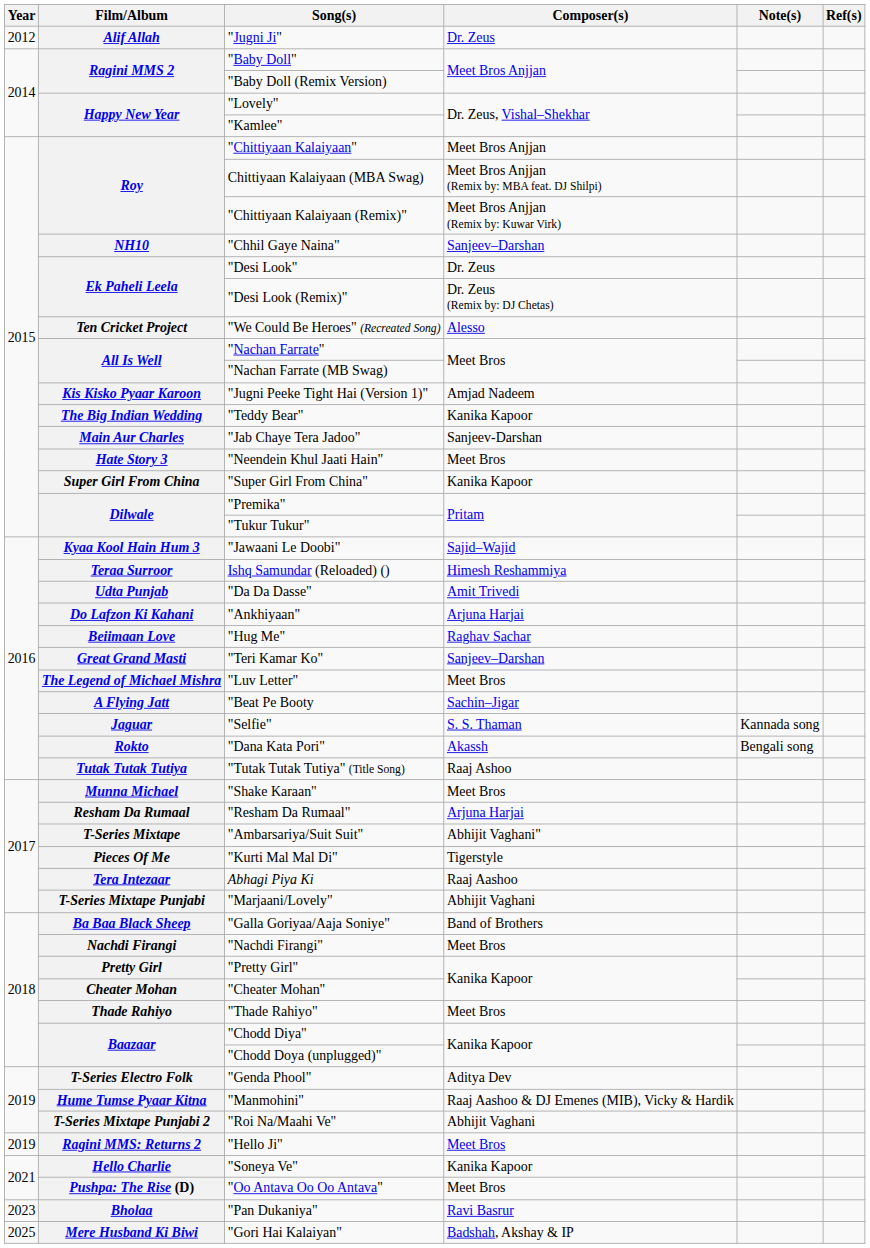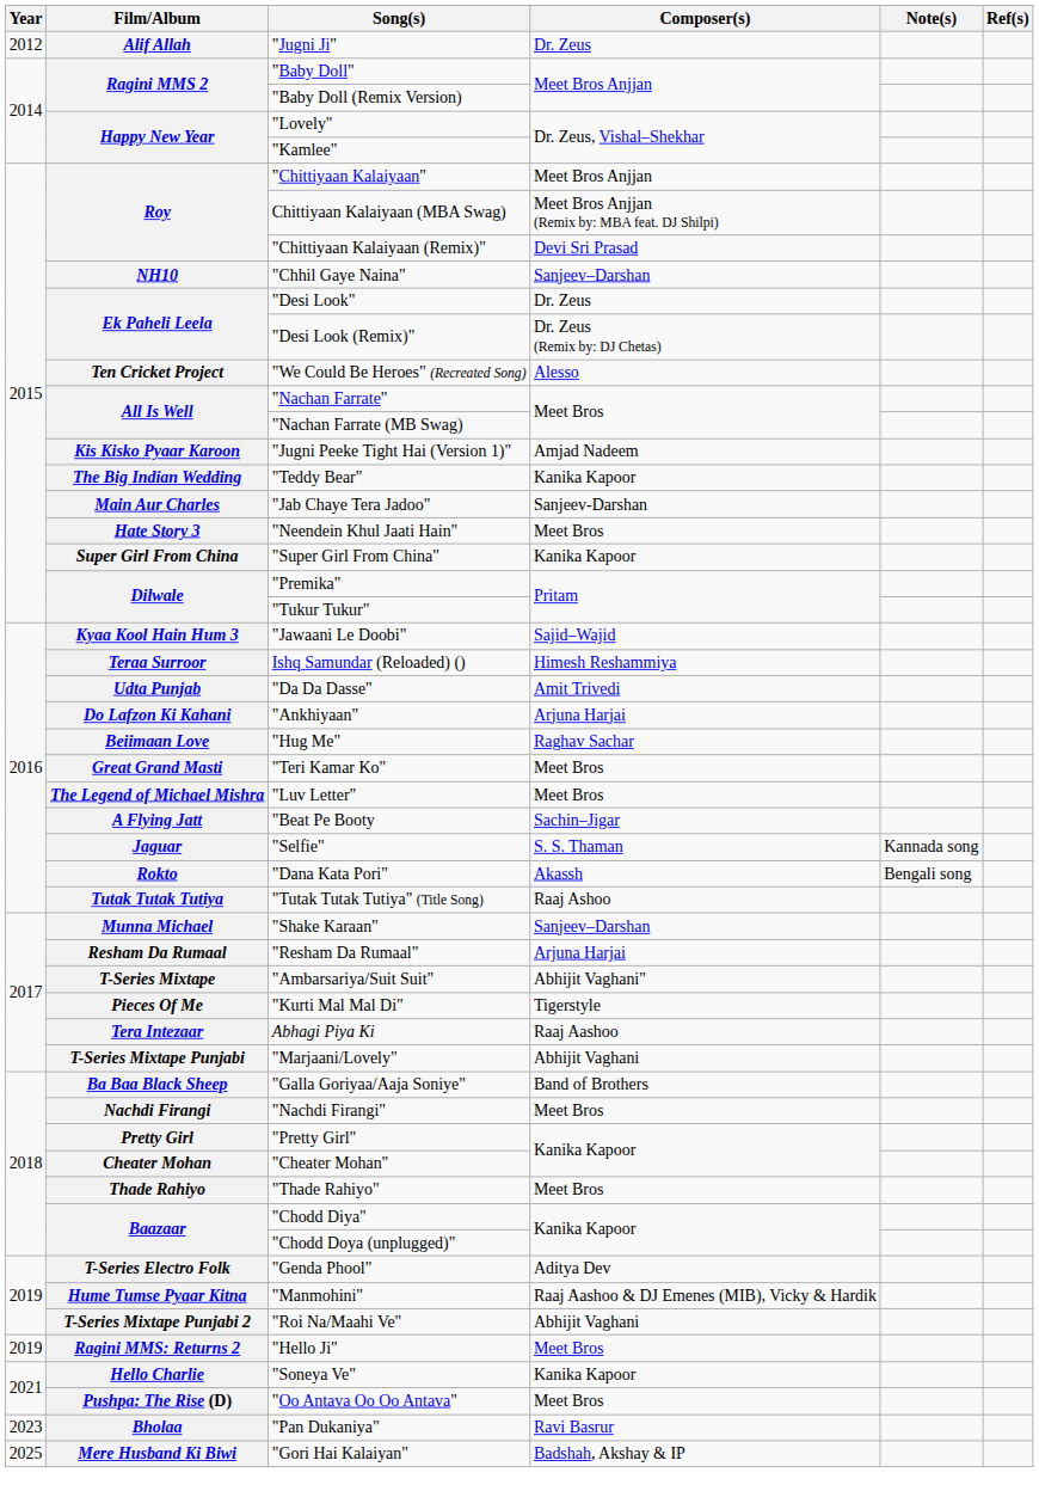 <table class="wikitable sortable">
 <tr>
 <th>Year</th>
 <th>Film/Album</th>
 <th>Song(s)</th>
 <th>Composer(s)</th>
 <th>Note(s)</th>
 <th>Ref(s)</th>
 </tr>
 <tr>
 <td>2012</td>
 <th><em><a href='#'>Alif Allah</a></em></th>
 <td>"<a href='#'>Jugni Ji</a>"</td>
 <td><a href='#'>Dr. Zeus</a></td>
 <td></td>
 <td></td>
 </tr>
 <tr>
 <td rowspan="4">2014</td>
 <th rowspan="2"><em><a href='#'>Ragini MMS 2</a></em></th>
 <td>"<a href='#'>Baby Doll</a>"</td>
 <td rowspan="2"><a href='#'>Meet Bros Anjjan</a></td>
 <td></td>
 <td></td>
 </tr>
 <tr>
 <td>"Baby Doll (Remix Version)</td>
 <td></td>
 <td></td>
 </tr>
 <tr>
 <th rowspan="2"><em><a href='#'>Happy New Year</a></em></th>
 <td>"Lovely"</td>
 <td rowspan="2">Dr. Zeus, <a href='#'>Vishal–Shekhar</a></td>
 <td></td>
 <td></td>
 </tr>
 <tr>
 <td>"Kamlee"</td>
 <td></td>
 <td></td>
 </tr>
 <tr>
 <td rowspan="16">2015</td>
 <th rowspan="3"><em><a href='#'>Roy</a></em></th>
 <td>"<a href='#'>Chittiyaan Kalaiyaan</a>"</td>
 <td>Meet Bros Anjjan</td>
 <td></td>
 <td></td>
 </tr>
 <tr>
 <td>Chittiyaan Kalaiyaan (MBA Swag)</td>
 <td>Meet Bros Anjjan<br><small>(Remix by: MBA feat. DJ Shilpi)</small></td>
 <td></td>
 <td></td>
 </tr>
 <tr>
 <td>"Chittiyaan Kalaiyaan (Remix)"</td>
-<td>Meet Bros Anjjan<br><small>(Remix by: Kuwar Virk)</small></td>
+<td><a href='#'>Devi Sri Prasad</a></td>
 <td></td>
 <td></td>
 </tr>
 <tr>
 <th><em><a href='#'>NH10</a></em></th>
 <td>"Chhil Gaye Naina"</td>
 <td><a href='#'>Sanjeev–Darshan</a></td>
 <td></td>
 <td></td>
 </tr>
 <tr>
 <th rowspan="2"><em><a href='#'>Ek Paheli Leela</a></em></th>
 <td>"Desi Look"</td>
 <td>Dr. Zeus</td>
 <td></td>
 <td></td>
 </tr>
 <tr>
 <td>"Desi Look (Remix)"</td>
 <td>Dr. Zeus<br><small>(Remix by: DJ Chetas)</small></td>
 <td></td>
 <td></td>
 </tr>
 <tr>
 <th><em>Ten Cricket Project</em></th>
 <td>"We Could Be Heroes" <small><em>(Recreated Song)</em></small></td>
 <td><a href='#'>Alesso</a></td>
 <td></td>
 <td></td>
 </tr>
 <tr>
 <th rowspan="2"><em><a href='#'>All Is Well</a></em></th>
 <td>"<a href='#'>Nachan Farrate</a>"</td>
 <td rowspan="2">Meet Bros</td>
 <td></td>
 <td></td>
 </tr>
 <tr>
 <td>"Nachan Farrate (MB Swag)</td>
 <td></td>
 <td></td>
 </tr>
 <tr>
 <th><em><a href='#'>Kis Kisko Pyaar Karoon</a></em></th>
 <td>"Jugni Peeke Tight Hai (Version 1)"</td>
 <td>Amjad Nadeem</td>
 <td></td>
 <td></td>
 </tr>
 <tr>
 <th><em><a href='#'>The Big Indian Wedding</a></em></th>
 <td>"Teddy Bear"</td>
 <td>Kanika Kapoor</td>
 <td></td>
 <td></td>
 </tr>
 <tr>
 <th><em><a href='#'>Main Aur Charles</a></em></th>
 <td>"Jab Chaye Tera Jadoo"</td>
 <td>Sanjeev-Darshan</td>
 <td></td>
 <td></td>
 </tr>
 <tr>
 <th><em><a href='#'>Hate Story 3</a></em></th>
 <td>"Neendein Khul Jaati Hain"</td>
 <td>Meet Bros</td>
 <td></td>
 <td></td>
 </tr>
 <tr>
 <th><em>Super Girl From China</em></th>
 <td>"Super Girl From China"</td>
 <td>Kanika Kapoor</td>
 <td></td>
 <td></td>
 </tr>
 <tr>
 <th rowspan="2"><em><a href='#'>Dilwale</a></em></th>
 <td>"Premika"</td>
 <td rowspan="2"><a href='#'>Pritam</a></td>
 <td></td>
 <td></td>
 </tr>
 <tr>
 <td>"Tukur Tukur"</td>
 <td></td>
 <td></td>
 </tr>
 <tr>
 <td rowspan="11">2016</td>
 <th><em><a href='#'>Kyaa Kool Hain Hum 3</a></em></th>
 <td>"Jawaani Le Doobi"</td>
 <td><a href='#'>Sajid–Wajid</a></td>
 <td></td>
 <td></td>
 </tr>
 <tr>
 <th><em><a href='#'>Teraa Surroor</a></em></th>
 <td><a href='#'>Ishq Samundar</a> (Reloaded) ()</td>
 <td><a href='#'>Himesh Reshammiya</a></td>
 <td></td>
 <td></td>
 </tr>
 <tr>
 <th><em><a href='#'>Udta Punjab</a></em></th>
 <td>"Da Da Dasse"</td>
 <td><a href='#'>Amit Trivedi</a></td>
 <td></td>
 <td></td>
 </tr>
 <tr>
 <th><em><a href='#'>Do Lafzon Ki Kahani</a></em></th>
 <td>"Ankhiyaan"</td>
 <td><a href='#'>Arjuna Harjai</a></td>
 <td></td>
 <td></td>
 </tr>
 <tr>
 <th><em><a href='#'>Beiimaan Love</a></em></th>
 <td>"Hug Me"</td>
 <td><a href='#'>Raghav Sachar</a></td>
 <td></td>
 <td></td>
 </tr>
 <tr>
 <th><em><a href='#'>Great Grand Masti</a></em></th>
 <td>"Teri Kamar Ko"</td>
-<td><a href='#'>Sanjeev–Darshan</a></td>
+<td>Meet Bros</td>
 <td></td>
 <td></td>
 </tr>
 <tr>
 <th><em><a href='#'>The Legend of Michael Mishra</a></em></th>
 <td>"Luv Letter"</td>
 <td>Meet Bros</td>
 <td></td>
 <td></td>
 </tr>
 <tr>
 <th><em><a href='#'>A Flying Jatt</a></em></th>
 <td>"Beat Pe Booty</td>
 <td><a href='#'>Sachin–Jigar</a></td>
 <td></td>
 <td></td>
 </tr>
 <tr>
 <th><em><a href='#'>Jaguar</a></em></th>
 <td>"Selfie"</td>
 <td><a href='#'>S. S. Thaman</a></td>
 <td>Kannada song</td>
 <td></td>
 </tr>
 <tr>
 <th><em><a href='#'>Rokto</a></em></th>
 <td>"Dana Kata Pori"</td>
 <td><a href='#'>Akassh</a></td>
 <td>Bengali song</td>
 <td></td>
 </tr>
 <tr>
 <th><em><a href='#'>Tutak Tutak Tutiya</a></em></th>
 <td>"Tutak Tutak Tutiya" <small>(Title Song)</small></td>
 <td>Raaj Ashoo</td>
 <td></td>
 <td></td>
 </tr>
 <tr>
 <td rowspan="6">2017</td>
 <th><em><a href='#'>Munna Michael</a></em></th>
 <td>"Shake Karaan"</td>
-<td>Meet Bros</td>
+<td><a href='#'>Sanjeev–Darshan</a></td>
 <td></td>
 <td></td>
 </tr>
 <tr>
 <th><em>Resham Da Rumaal</em></th>
 <td>"Resham Da Rumaal"</td>
 <td><a href='#'>Arjuna Harjai</a></td>
 <td></td>
 <td></td>
 </tr>
 <tr>
 <th><em>T-Series Mixtape</em></th>
 <td>"Ambarsariya/Suit Suit"</td>
 <td>Abhijit Vaghani"</td>
 <td></td>
 <td></td>
 </tr>
 <tr>
 <th><em>Pieces Of Me</em></th>
 <td>"Kurti Mal Mal Di"</td>
 <td>Tigerstyle</td>
 <td></td>
 <td></td>
 </tr>
 <tr>
 <th><em><a href='#'>Tera Intezaar</a></em></th>
 <td><em>Abhagi Piya Ki</em></td>
 <td>Raaj Aashoo</td>
 <td></td>
 <td></td>
 </tr>
 <tr>
 <th><em>T-Series Mixtape Punjabi</em></th>
 <td>"Marjaani/Lovely"</td>
 <td>Abhijit Vaghani</td>
 <td></td>
 <td></td>
 </tr>
 <tr>
 <td rowspan="7">2018</td>
 <th><em><a href='#'>Ba Baa Black Sheep</a></em></th>
 <td>"Galla Goriyaa/Aaja Soniye"</td>
 <td>Band of Brothers</td>
 <td></td>
 <td></td>
 </tr>
 <tr>
 <th><em>Nachdi Firangi</em></th>
 <td>"Nachdi Firangi"</td>
 <td>Meet Bros</td>
 <td></td>
 <td></td>
 </tr>
 <tr>
 <th><em>Pretty Girl</em></th>
 <td>"Pretty Girl"</td>
 <td rowspan="2">Kanika Kapoor</td>
 <td></td>
 <td></td>
 </tr>
 <tr>
 <th><em>Cheater Mohan</em></th>
 <td>"Cheater Mohan"</td>
 <td></td>
 <td></td>
 </tr>
 <tr>
 <th><em>Thade Rahiyo</em></th>
 <td>"Thade Rahiyo"</td>
 <td>Meet Bros</td>
 <td></td>
 <td></td>
 </tr>
 <tr>
 <th rowspan="2"><em><a href='#'>Baazaar</a></em></th>
 <td>"Chodd Diya"</td>
 <td rowspan="2">Kanika Kapoor</td>
 <td></td>
 <td></td>
 </tr>
 <tr>
 <td>"Chodd Doya (unplugged)"</td>
 <td></td>
 <td></td>
 </tr>
 <tr>
 <td rowspan="3">2019</td>
 <th><em>T-Series Electro Folk</em></th>
 <td>"Genda Phool"</td>
 <td>Aditya Dev</td>
 <td></td>
 <td></td>
 </tr>
 <tr>
 <th><em><a href='#'>Hume Tumse Pyaar Kitna</a></em></th>
 <td>"Manmohini"</td>
 <td>Raaj Aashoo & DJ Emenes (MIB), Vicky & Hardik</td>
 <td></td>
 <td></td>
 </tr>
 <tr>
 <th><em>T-Series Mixtape Punjabi 2</em></th>
 <td>"Roi Na/Maahi Ve"</td>
 <td>Abhijit Vaghani</td>
 <td></td>
 <td></td>
 </tr>
 <tr>
 <td>2019</td>
 <th><em><a href='#'>Ragini MMS: Returns 2</a></em></th>
 <td>"Hello Ji"</td>
 <td><a href='#'>Meet Bros</a></td>
 <td></td>
 <td></td>
 </tr>
 <tr>
 <td Rowspan="2">2021</td>
 <th><em><a href='#'>Hello Charlie</a></em></th>
 <td>"Soneya Ve"</td>
 <td>Kanika Kapoor</td>
 <td></td>
 <td></td>
 </tr>
 <tr>
 <th><em><a href='#'>Pushpa: The Rise</a></em> (D)</th>
 <td>"<a href='#'>Oo Antava Oo Oo Antava</a>"</td>
 <td>Meet Bros</td>
 <td></td>
 <td></td>
 </tr>
 <tr>
 <td>2023</td>
 <th><em><a href='#'>Bholaa</a></em></th>
 <td>"Pan Dukaniya"</td>
 <td><a href='#'>Ravi Basrur</a></td>
 <td></td>
 <td></td>
 </tr>
 <tr>
 <td>2025</td>
 <th><em><a href='#'>Mere Husband Ki Biwi</a></em></th>
 <td>"Gori Hai Kalaiyan"</td>
 <td><a href='#'>Badshah</a>, Akshay & IP</td>
 <td></td>
 <td></td>
 </tr>
 </table>
